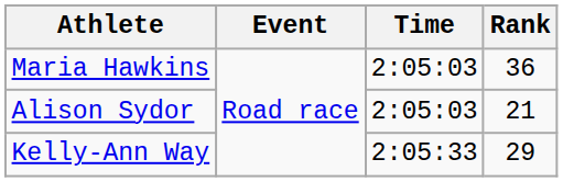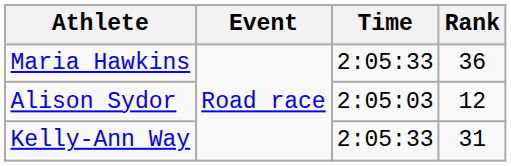 <table class="wikitable" style="font-size:90%">
 <tr>
 <th>Athlete</th>
 <th>Event</th>
 <th>Time</th>
 <th>Rank</th>
 </tr>
 <tr align=center>
 <td align=left><a href='#'>Maria Hawkins</a></td>
 <td align=left rowspan=3><a href='#'>Road race</a></td>
-<td>2:05:03</td>
+<td>2:05:33</td>
 <td>36</td>
 </tr>
 <tr align=center>
 <td align=left><a href='#'>Alison Sydor</a></td>
 <td>2:05:03</td>
-<td>21</td>
+<td>12</td>
 </tr>
 <tr align=center>
 <td align=left><a href='#'>Kelly-Ann Way</a></td>
 <td>2:05:33</td>
-<td>29</td>
+<td>31</td>
 </tr>
 </table>
